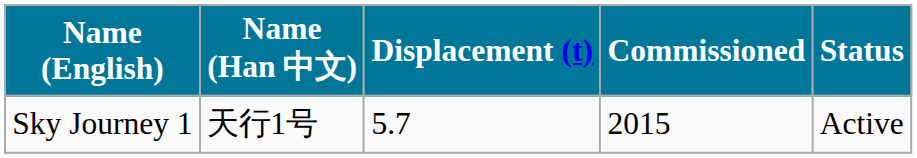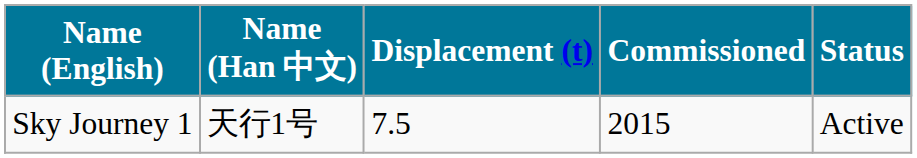 <table class="wikitable">
 <tr>
 <th style="background:#079;color:#fff;">Name<br>(English)</th>
 <th style="background:#079;color:#fff;">Name<br>(Han 中文)</th>
 <th style="background:#079;color:#fff;">Displacement <a href='#'>(t)</a></th>
 <th style="background:#079;color:#fff;">Commissioned</th>
 <th style="background:#079;color:#fff;">Status</th>
 </tr>
 <tr>
 <td>Sky Journey 1</td>
 <td>天行1号</td>
-<td>5.7</td>
+<td>7.5</td>
 <td>2015</td>
 <td>Active</td>
 </tr>
 </table>
